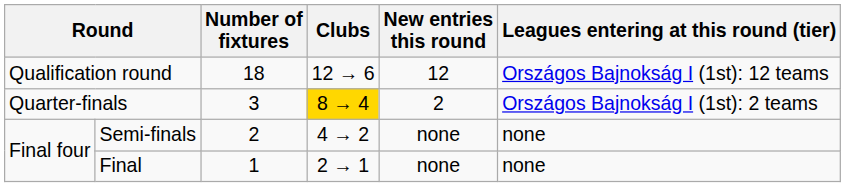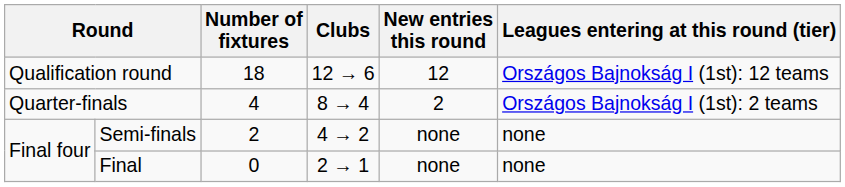 <table class="wikitable">
 <tr>
 <th colspan="2">Round</th>
 <th>Number of<br>fixtures</th>
 <th>Clubs</th>
 <th>New entries<br>this round</th>
 <th>Leagues entering at this round (tier)</th>
 </tr>
 <tr>
 <td colspan="2">Qualification round</td>
 <td style="text-align:center;">18</td>
 <td style="text-align:center;">12 → 6</td>
 <td style="text-align:center;">12</td>
 <td><a href='#'>Országos Bajnokság I</a> (1st): 12 teams</td>
 </tr>
 <tr>
 <td colspan="2">Quarter-finals</td>
-<td style="text-align:center;">3</td>
-<td style="background: gold; text-align:center;">8 → 4</td>
+<td style="text-align:center;">4</td>
+<td style="text-align:center;">8 → 4</td>
 <td style="text-align:center;">2</td>
 <td><a href='#'>Országos Bajnokság I</a> (1st): 2 teams</td>
 </tr>
 <tr>
 <td rowspan="2">Final four</td>
 <td>Semi-finals</td>
 <td style="text-align:center;">2</td>
 <td style="text-align:center;">4 → 2</td>
 <td style="text-align:center;">none</td>
 <td>none</td>
 </tr>
 <tr>
 <td>Final</td>
-<td style="text-align:center;">1</td>
+<td style="text-align:center;">0</td>
 <td style="text-align:center;">2 → 1</td>
 <td style="text-align:center;">none</td>
 <td>none</td>
 </tr>
 </table>
